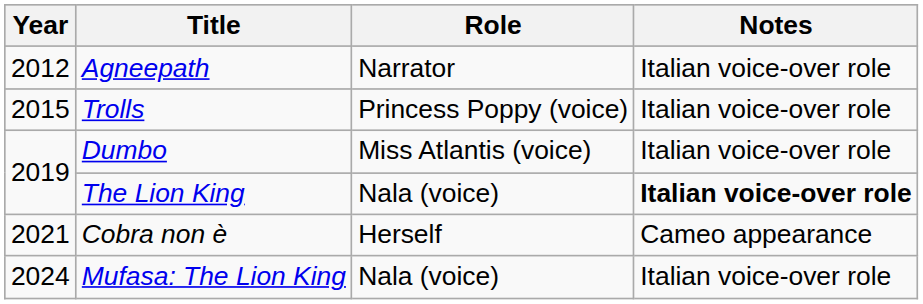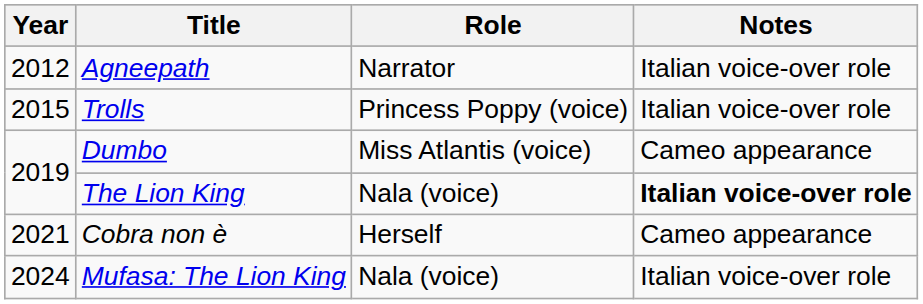 <table class="wikitable">
 <tr>
 <th>Year</th>
 <th>Title</th>
 <th>Role</th>
 <th>Notes</th>
 </tr>
 <tr>
 <td>2012</td>
 <td><em><a href='#'>Agneepath</a></em></td>
 <td>Narrator</td>
 <td>Italian voice-over role</td>
 </tr>
 <tr>
 <td>2015</td>
 <td><em><a href='#'>Trolls</a></em></td>
 <td>Princess Poppy (voice)</td>
 <td>Italian voice-over role</td>
 </tr>
 <tr>
 <td rowspan="2">2019</td>
 <td><em><a href='#'>Dumbo</a></em></td>
 <td>Miss Atlantis (voice)</td>
-<td>Italian voice-over role</td>
+<td>Cameo appearance</td>
 </tr>
 <tr>
 <td><em><a href='#'>The Lion King</a></em></td>
 <td>Nala (voice)</td>
 <td><strong>Italian voice-over role</strong></td>
 </tr>
 <tr>
 <td>2021</td>
 <td><em>Cobra non è</em></td>
 <td>Herself</td>
 <td>Cameo appearance</td>
 </tr>
 <tr>
 <td>2024</td>
 <td><em><a href='#'>Mufasa: The Lion King</a></em></td>
 <td>Nala (voice)</td>
 <td>Italian voice-over role</td>
 </tr>
 </table>
